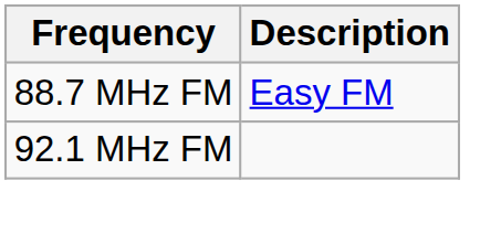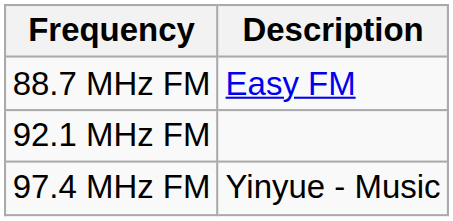 <table class="wikitable">
 <tr>
 <th>Frequency</th>
 <th>Description</th>
 </tr>
 <tr>
 <td>88.7 MHz FM</td>
 <td><a href='#'>Easy FM</a></td>
 </tr>
 <tr>
 <td>92.1 MHz FM</td>
 <td></td>
 </tr>
+<tr AiFm>
+<td>97.4 MHz FM</td>
+<td>Yinyue - Music</td>
+</tr>
 </table>
